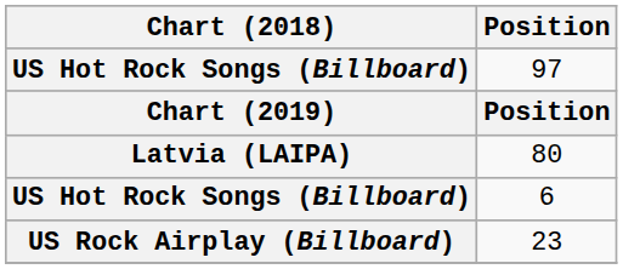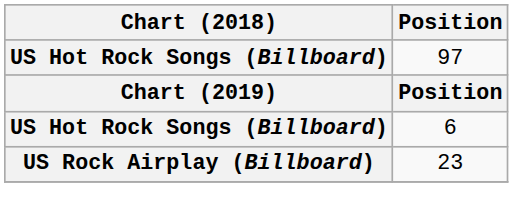 <table class="wikitable sortable plainrowheaders" style="text-align:center">
 <tr>
 <th>Chart (2018)</th>
 <th>Position</th>
 </tr>
 <tr>
 <th scope="row">US Hot Rock Songs (<em>Billboard</em>)</th>
 <td>97</td>
 </tr>
 <tr>
 <th>Chart (2019)</th>
 <th>Position</th>
 </tr>
 <tr>
-<th scope="row">Latvia (LAIPA)</th>
-<td>80</td>
-</tr>
-<tr>
 <th scope="row">US Hot Rock Songs (<em>Billboard</em>)</th>
 <td>6</td>
 </tr>
 <tr>
 <th scope="row">US Rock Airplay (<em>Billboard</em>)</th>
 <td>23</td>
 </tr>
 <tr>
 </tr>
 </table>
